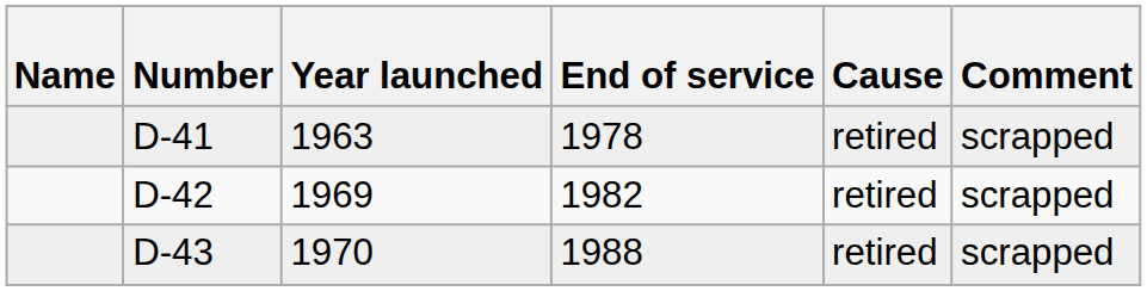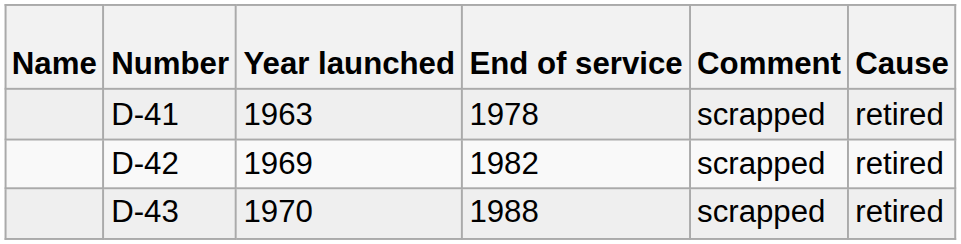 <table class="wikitable" style="margin:1em auto;">
 <tr>
 <th align="center"><br>Name</th>
 <th align="center"><br>Number</th>
 <th align="center"><br>Year launched</th>
 <th align="center"><br>End of service</th>
+<th align="center"><br>Comment</th>
 <th align="center"><br>Cause</th>
-<th align="center"><br>Comment</th>
 </tr>
 <tr bgcolor="#EFEFEF">
 <td></td>
 <td>D-41</td>
 <td>1963</td>
 <td>1978</td>
+<td>scrapped</td>
 <td>retired</td>
-<td>scrapped</td>
 </tr>
 <tr>
 <td></td>
 <td>D-42</td>
 <td>1969</td>
 <td>1982</td>
+<td>scrapped</td>
 <td>retired</td>
-<td>scrapped</td>
 </tr>
 <tr bgcolor="#EFEFEF">
 <td></td>
 <td>D-43</td>
 <td>1970</td>
 <td>1988</td>
+<td>scrapped</td>
 <td>retired</td>
-<td>scrapped</td>
 </tr>
 </table>
